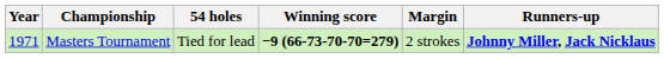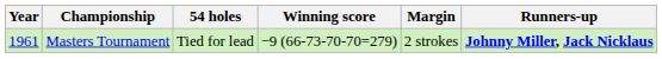 <table class="wikitable">
 <tr>
 <th>Year</th>
 <th>Championship</th>
 <th>54 holes</th>
 <th>Winning score</th>
 <th>Margin</th>
 <th>Runners-up</th>
 </tr>
 <tr style="background:#D0F0C0;">
-<td><a href='#'>1971</a></td>
+<td><a href='#'>1961</a></td>
 <td><a href='#'>Masters Tournament</a></td>
 <td>Tied for lead</td>
-<td><strong>−9 (66-73-70-70=279)</strong></td>
+<td>−9 (66-73-70-70=279)</td>
 <td>2 strokes</td>
 <td><strong> <a href='#'>Johnny Miller</a>,  <a href='#'>Jack Nicklaus</a></strong></td>
 </tr>
 </table>
